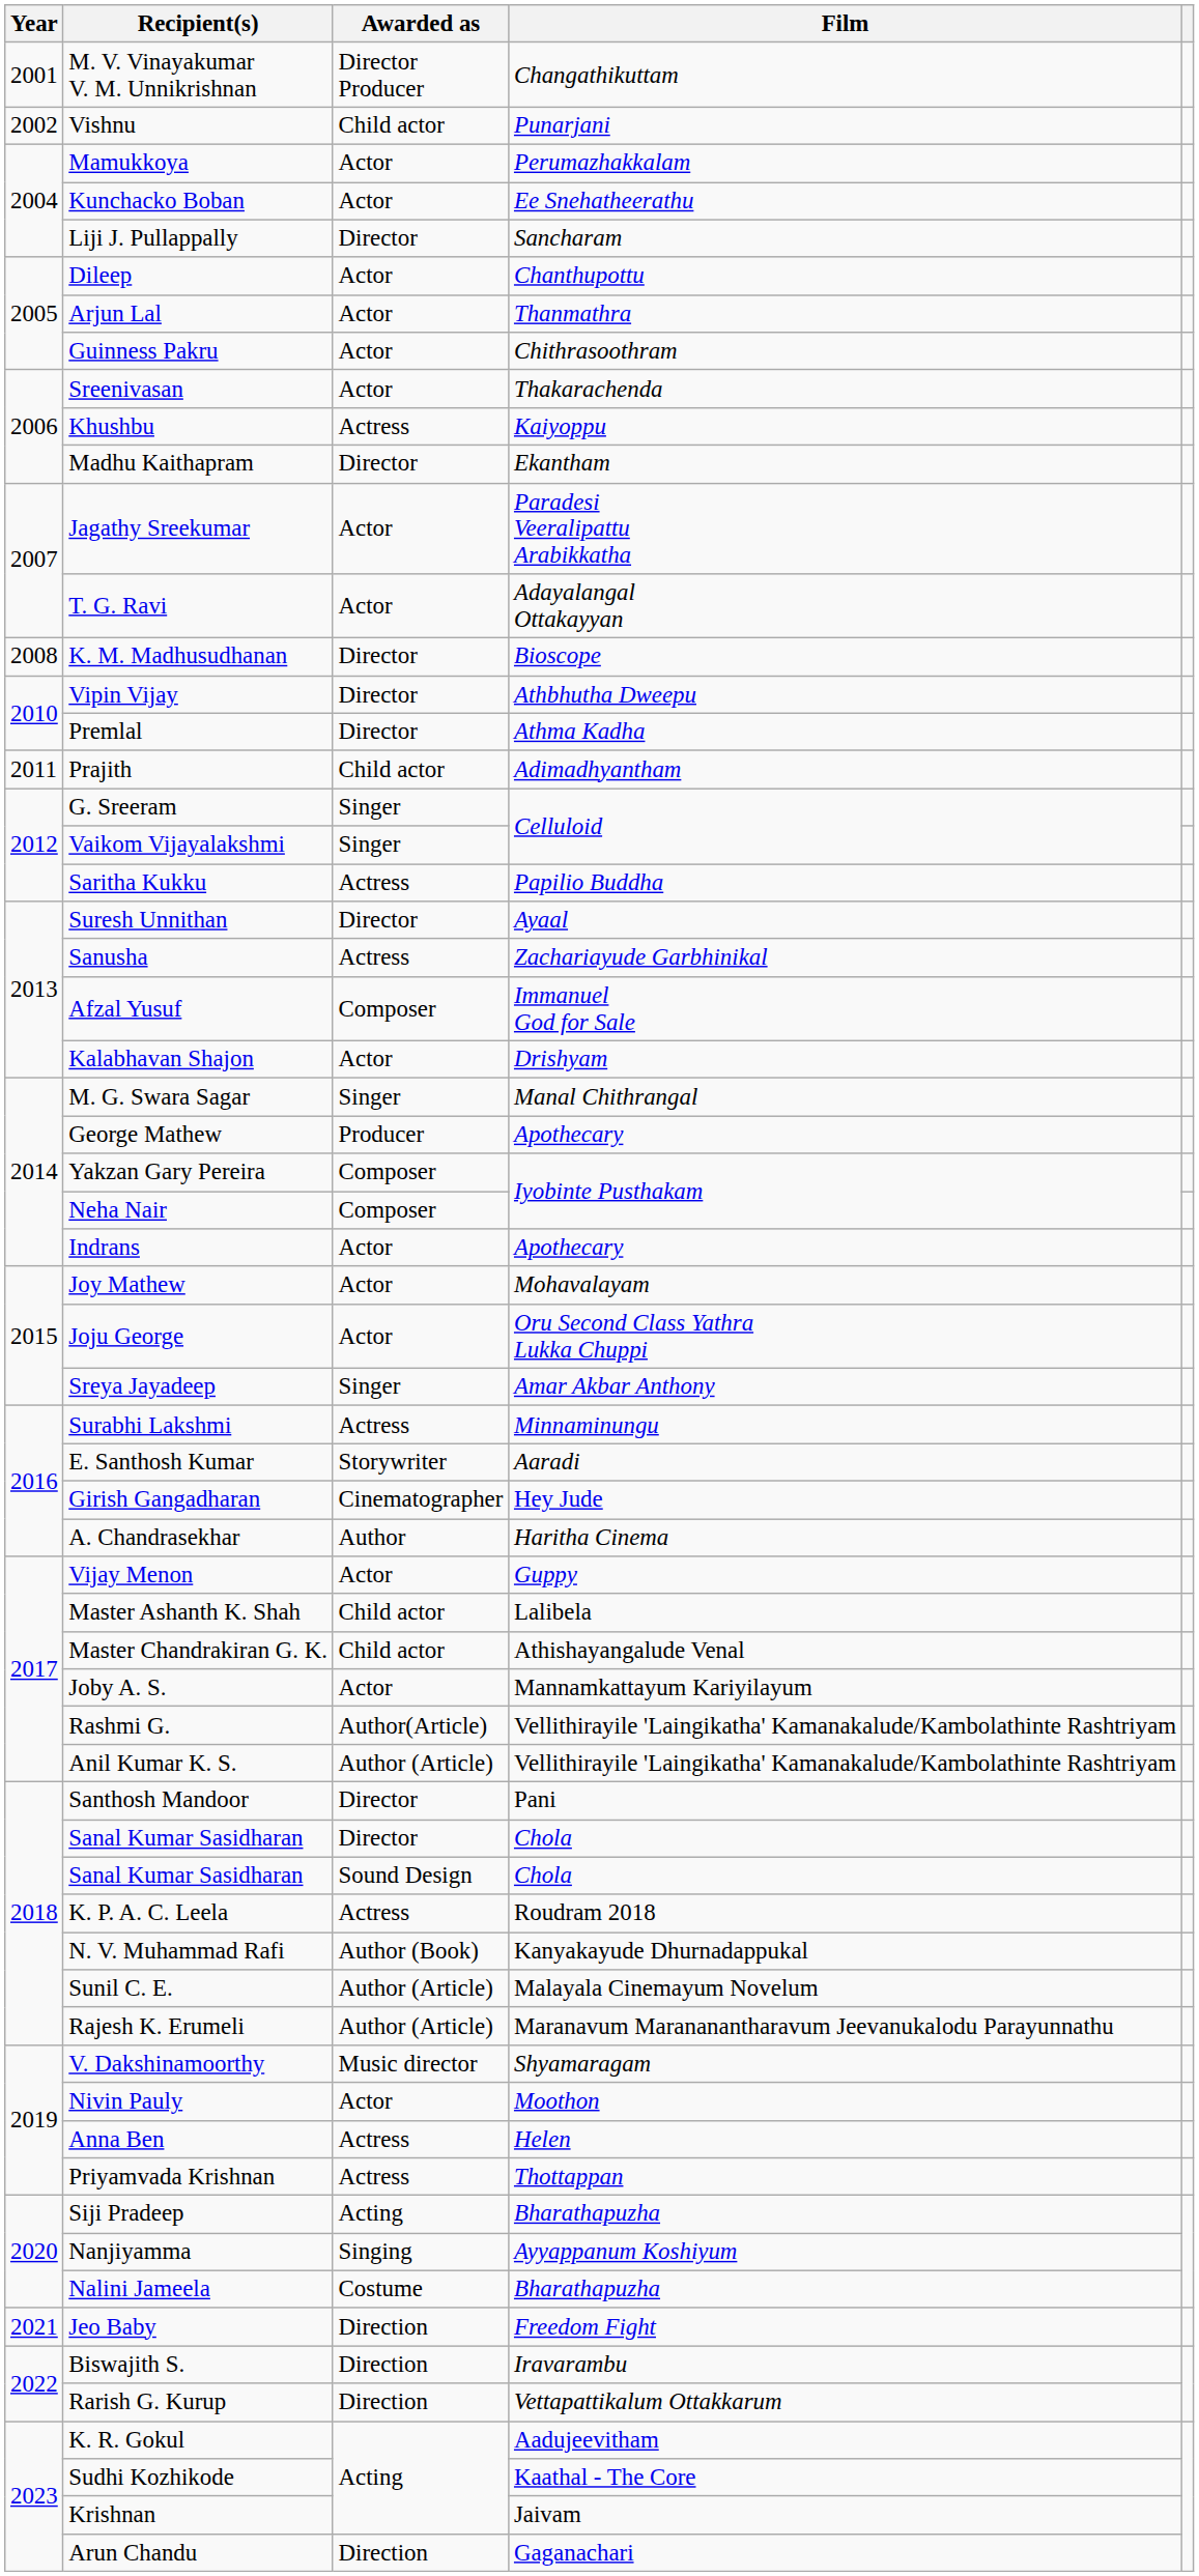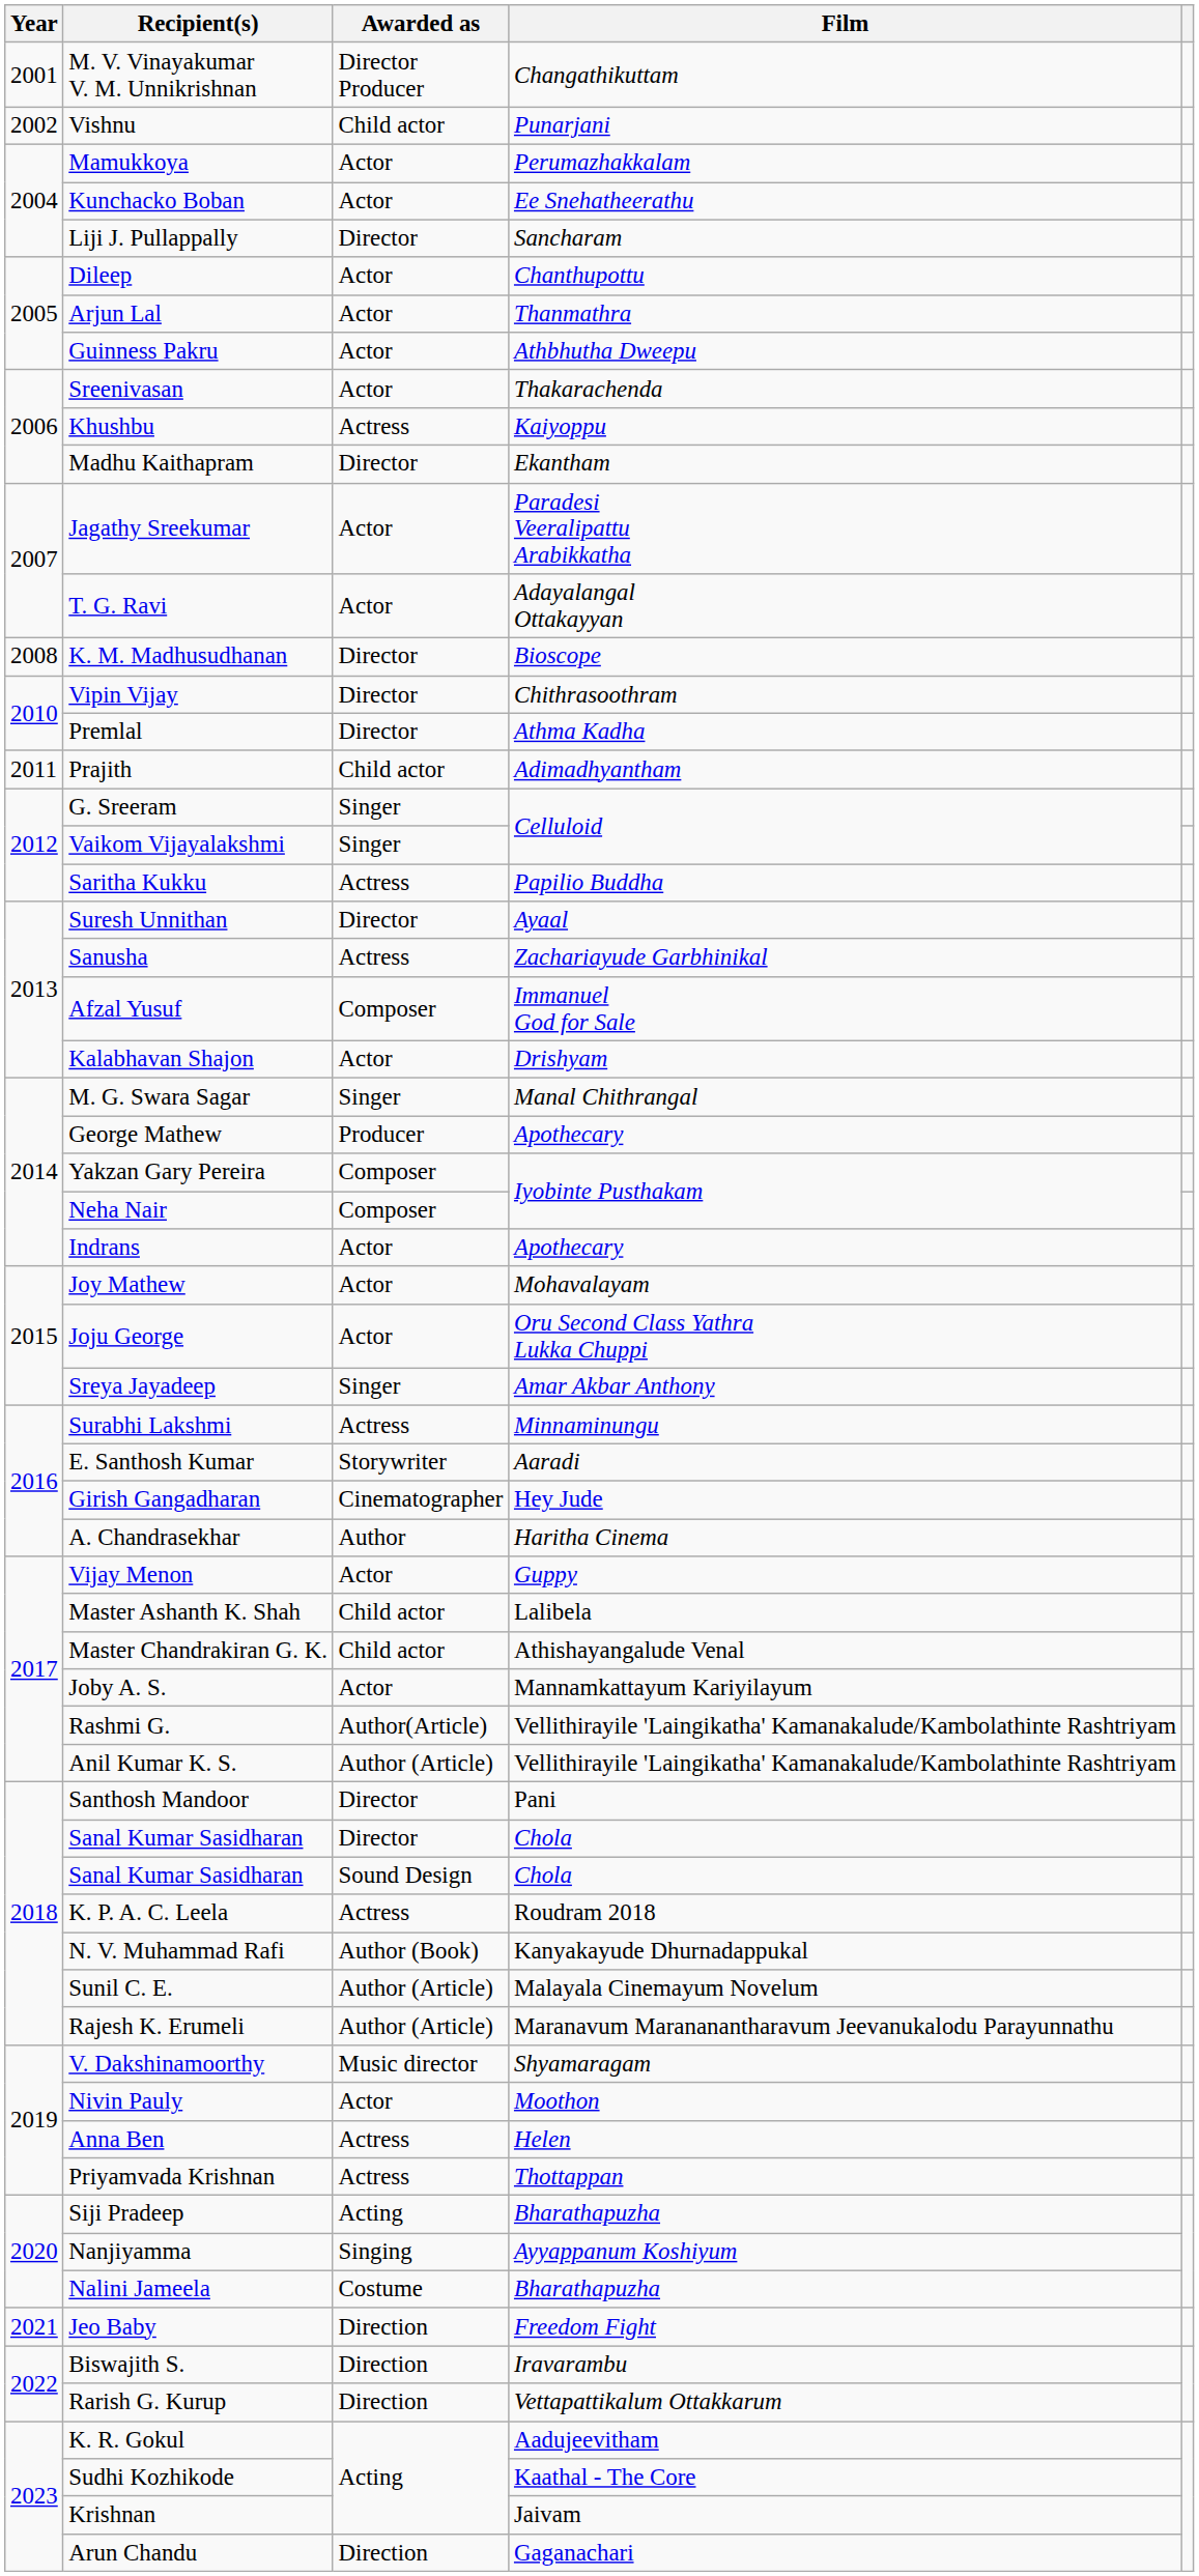 <table class="wikitable sortable">
 <tr>
 <th>Year</th>
 <th>Recipient(s)</th>
 <th>Awarded as</th>
 <th>Film</th>
 <th class="unsortable"></th>
 </tr>
 <tr>
 <td>2001</td>
 <td>M. V. Vinayakumar<br>V. M. Unnikrishnan</td>
 <td>Director<br>Producer</td>
 <td><em>Changathikuttam</em></td>
 <td></td>
 </tr>
 <tr>
 <td>2002</td>
 <td>Vishnu</td>
 <td>Child actor</td>
 <td><em><a href='#'>Punarjani</a></em></td>
 <td></td>
 </tr>
 <tr>
 <td rowspan="3">2004</td>
 <td><a href='#'>Mamukkoya</a></td>
 <td>Actor</td>
 <td><em><a href='#'>Perumazhakkalam</a></em></td>
 <td></td>
 </tr>
 <tr>
 <td><a href='#'>Kunchacko Boban</a></td>
 <td>Actor</td>
 <td><em><a href='#'>Ee Snehatheerathu</a></em></td>
 <td></td>
 </tr>
 <tr>
 <td>Liji J. Pullappally</td>
 <td>Director</td>
 <td><em>Sancharam</em></td>
 <td></td>
 </tr>
 <tr>
 <td rowspan="3">2005</td>
 <td><a href='#'>Dileep</a></td>
 <td>Actor</td>
 <td><em><a href='#'>Chanthupottu</a></em></td>
 <td></td>
 </tr>
 <tr>
 <td><a href='#'>Arjun Lal</a></td>
 <td>Actor</td>
 <td><em><a href='#'>Thanmathra</a></em></td>
 <td></td>
 </tr>
 <tr>
 <td><a href='#'>Guinness Pakru</a></td>
 <td>Actor</td>
-<td><em>Chithrasoothram</em></td>
+<td><em><a href='#'>Athbhutha Dweepu</a></em></td>
 <td></td>
 </tr>
 <tr>
 <td rowspan="3">2006</td>
 <td><a href='#'>Sreenivasan</a></td>
 <td>Actor</td>
 <td><em>Thakarachenda</em></td>
 <td></td>
 </tr>
 <tr>
 <td><a href='#'>Khushbu</a></td>
 <td>Actress</td>
 <td><em><a href='#'>Kaiyoppu</a></em></td>
 <td></td>
 </tr>
 <tr>
 <td>Madhu Kaithapram</td>
 <td>Director</td>
 <td><em>Ekantham</em></td>
 <td></td>
 </tr>
 <tr>
 <td rowspan="2">2007</td>
 <td><a href='#'>Jagathy Sreekumar</a></td>
 <td>Actor</td>
 <td><em><a href='#'>Paradesi</a></em><br><em><a href='#'>Veeralipattu</a></em><br><em><a href='#'>Arabikkatha</a></em></td>
 <td></td>
 </tr>
 <tr>
 <td><a href='#'>T. G. Ravi</a></td>
 <td>Actor</td>
 <td><em>Adayalangal</em><br><em>Ottakayyan</em></td>
 <td></td>
 </tr>
 <tr>
 <td>2008</td>
 <td><a href='#'>K. M. Madhusudhanan</a></td>
 <td>Director</td>
 <td><em><a href='#'>Bioscope</a></em></td>
 <td></td>
 </tr>
 <tr>
 <td rowspan="2"><a href='#'>2010</a></td>
 <td><a href='#'>Vipin Vijay</a></td>
 <td>Director</td>
-<td><em><a href='#'>Athbhutha Dweepu</a></em></td>
+<td><em>Chithrasoothram</em></td>
 <td></td>
 </tr>
 <tr>
 <td>Premlal</td>
 <td>Director</td>
 <td><em><a href='#'>Athma Kadha</a></em></td>
 <td></td>
 </tr>
 <tr>
 <td>2011</td>
 <td>Prajith</td>
 <td>Child actor</td>
 <td><em><a href='#'>Adimadhyantham</a></em></td>
 <td></td>
 </tr>
 <tr>
 <td rowspan="3"><a href='#'>2012</a></td>
 <td>G. Sreeram</td>
 <td>Singer</td>
 <td rowspan="2"><em><a href='#'>Celluloid</a></em></td>
 <td></td>
 </tr>
 <tr>
 <td><a href='#'>Vaikom Vijayalakshmi</a></td>
 <td>Singer</td>
 <td></td>
 </tr>
 <tr>
 <td><a href='#'>Saritha Kukku</a></td>
 <td>Actress</td>
 <td><em><a href='#'>Papilio Buddha</a></em></td>
 <td></td>
 </tr>
 <tr>
 <td rowspan="4">2013</td>
 <td><a href='#'>Suresh Unnithan</a></td>
 <td>Director</td>
 <td><em><a href='#'>Ayaal</a></em></td>
 <td></td>
 </tr>
 <tr>
 <td><a href='#'>Sanusha</a></td>
 <td>Actress</td>
 <td><em><a href='#'>Zachariayude Garbhinikal</a></em></td>
 <td></td>
 </tr>
 <tr>
 <td><a href='#'>Afzal Yusuf</a></td>
 <td>Composer</td>
 <td><em><a href='#'>Immanuel</a></em><br><em><a href='#'>God for Sale</a></em></td>
 <td></td>
 </tr>
 <tr>
 <td><a href='#'>Kalabhavan Shajon</a></td>
 <td>Actor</td>
 <td><em><a href='#'>Drishyam</a></em></td>
 <td></td>
 </tr>
 <tr>
 <td rowspan="5">2014</td>
 <td>M. G. Swara Sagar</td>
 <td>Singer</td>
 <td><em>Manal Chithrangal</em></td>
 <td></td>
 </tr>
 <tr>
 <td>George Mathew</td>
 <td>Producer</td>
 <td><em><a href='#'>Apothecary</a></em></td>
 <td></td>
 </tr>
 <tr>
 <td>Yakzan Gary Pereira</td>
 <td>Composer</td>
 <td rowspan="2"><em><a href='#'>Iyobinte Pusthakam</a></em></td>
 <td></td>
 </tr>
 <tr>
 <td><a href='#'>Neha Nair</a></td>
 <td>Composer</td>
 <td></td>
 </tr>
 <tr>
 <td><a href='#'>Indrans</a></td>
 <td>Actor</td>
 <td><em><a href='#'>Apothecary</a></em></td>
 <td></td>
 </tr>
 <tr>
 <td rowspan="3">2015</td>
 <td><a href='#'>Joy Mathew</a></td>
 <td>Actor</td>
 <td><em>Mohavalayam</em></td>
 <td></td>
 </tr>
 <tr>
 <td><a href='#'>Joju George</a></td>
 <td>Actor</td>
 <td><em><a href='#'>Oru Second Class Yathra</a></em><br><em><a href='#'>Lukka Chuppi</a></em></td>
 <td></td>
 </tr>
 <tr>
 <td><a href='#'>Sreya Jayadeep</a></td>
 <td>Singer</td>
 <td><em><a href='#'>Amar Akbar Anthony</a></em></td>
 <td></td>
 </tr>
 <tr>
 <td rowspan="4"><a href='#'>2016</a></td>
 <td><a href='#'>Surabhi Lakshmi</a></td>
 <td>Actress</td>
 <td><em><a href='#'>Minnaminungu</a></em></td>
 <td></td>
 </tr>
 <tr>
 <td>E. Santhosh Kumar</td>
 <td>Storywriter</td>
 <td><em>Aaradi</em></td>
 <td></td>
 </tr>
 <tr>
 <td><a href='#'>Girish Gangadharan</a></td>
 <td>Cinematographer</td>
 <td><a href='#'>Hey Jude</a></td>
 <td></td>
 </tr>
 <tr>
 <td>A. Chandrasekhar</td>
 <td>Author</td>
 <td><em>Haritha Cinema</em></td>
 <td></td>
 </tr>
 <tr>
 <td rowspan="6"><a href='#'>2017</a></td>
 <td><a href='#'>Vijay Menon</a></td>
 <td>Actor</td>
 <td><em><a href='#'>Guppy</a></em></td>
 <td></td>
 </tr>
 <tr>
 <td>Master Ashanth K. Shah</td>
 <td>Child actor</td>
 <td>Lalibela</td>
 <td></td>
 </tr>
 <tr>
 <td>Master Chandrakiran G. K.</td>
 <td>Child actor</td>
 <td>Athishayangalude Venal</td>
 <td></td>
 </tr>
 <tr>
 <td>Joby A. S.</td>
 <td>Actor</td>
 <td>Mannamkattayum Kariyilayum</td>
 <td></td>
 </tr>
 <tr>
 <td>Rashmi G.</td>
 <td>Author(Article)</td>
 <td>Vellithirayile 'Laingikatha' Kamanakalude/Kambolathinte Rashtriyam</td>
 <td></td>
 </tr>
 <tr>
 <td>Anil Kumar K. S.</td>
 <td>Author (Article)</td>
 <td>Vellithirayile 'Laingikatha' Kamanakalude/Kambolathinte Rashtriyam</td>
 <td></td>
 </tr>
 <tr>
 <td rowspan="7"><a href='#'>2018</a></td>
 <td>Santhosh Mandoor</td>
 <td>Director</td>
 <td>Pani</td>
 <td></td>
 </tr>
 <tr>
 <td><a href='#'>Sanal Kumar Sasidharan</a></td>
 <td>Director</td>
 <td><em><a href='#'>Chola</a></em></td>
 <td></td>
 </tr>
 <tr>
 <td><a href='#'>Sanal Kumar Sasidharan</a></td>
 <td>Sound Design</td>
 <td><em><a href='#'>Chola</a></em></td>
 <td></td>
 </tr>
 <tr>
 <td>K. P. A. C. Leela</td>
 <td>Actress</td>
 <td>Roudram 2018</td>
 <td></td>
 </tr>
 <tr>
 <td>N. V. Muhammad Rafi</td>
 <td>Author (Book)</td>
 <td>Kanyakayude Dhurnadappukal</td>
 <td></td>
 </tr>
 <tr>
 <td>Sunil C. E.</td>
 <td>Author (Article)</td>
 <td>Malayala Cinemayum Novelum</td>
 <td></td>
 </tr>
 <tr>
 <td>Rajesh K. Erumeli</td>
 <td>Author (Article)</td>
 <td>Maranavum Marananantharavum Jeevanukalodu Parayunnathu</td>
 </tr>
 <tr>
 <td rowspan="4">2019</td>
 <td><a href='#'>V. Dakshinamoorthy</a></td>
 <td>Music director</td>
 <td><em>Shyamaragam</em></td>
 <td></td>
 </tr>
 <tr>
 <td><a href='#'>Nivin Pauly</a></td>
 <td>Actor</td>
 <td><em><a href='#'>Moothon</a></em></td>
 <td></td>
 </tr>
 <tr>
 <td><a href='#'>Anna Ben</a></td>
 <td>Actress</td>
 <td><em><a href='#'>Helen</a></em></td>
 <td></td>
 </tr>
 <tr>
 <td>Priyamvada Krishnan</td>
 <td>Actress</td>
 <td><em><a href='#'>Thottappan</a></em></td>
 <td></td>
 </tr>
 <tr>
 <td rowspan="3"><a href='#'>2020</a></td>
 <td>Siji Pradeep</td>
 <td>Acting</td>
 <td><em><a href='#'>Bharathapuzha</a></em></td>
 <td rowspan="3"></td>
 </tr>
 <tr>
 <td>Nanjiyamma</td>
 <td>Singing</td>
 <td><em><a href='#'>Ayyappanum Koshiyum</a></em></td>
 </tr>
 <tr>
 <td><a href='#'>Nalini Jameela</a></td>
 <td>Costume</td>
 <td><em><a href='#'>Bharathapuzha</a></em></td>
 </tr>
 <tr>
 <td><a href='#'>2021</a></td>
 <td><a href='#'>Jeo Baby</a></td>
 <td>Direction</td>
 <td><em><a href='#'>Freedom Fight</a></em></td>
 <td></td>
 </tr>
 <tr>
 <td rowspan="2"><a href='#'>2022</a></td>
 <td>Biswajith S.</td>
 <td>Direction</td>
 <td><em>Iravarambu</em></td>
 <td rowspan="2"></td>
 </tr>
 <tr>
 <td>Rarish G. Kurup</td>
 <td>Direction</td>
 <td><em>Vettapattikalum Ottakkarum</em></td>
 </tr>
 <tr>
 <td rowspan="4"><a href='#'>2023</a></td>
 <td>K. R. Gokul</td>
 <td rowspan="3">Acting</td>
 <td><a href='#'>Aadujeevitham</a></td>
 <td rowspan="4"></td>
 </tr>
 <tr>
 <td>Sudhi Kozhikode</td>
 <td><a href='#'>Kaathal - The Core</a></td>
 </tr>
 <tr>
 <td>Krishnan</td>
 <td>Jaivam</td>
 </tr>
 <tr>
 <td>Arun Chandu</td>
 <td>Direction</td>
 <td><a href='#'>Gaganachari</a></td>
 </tr>
 </table>
